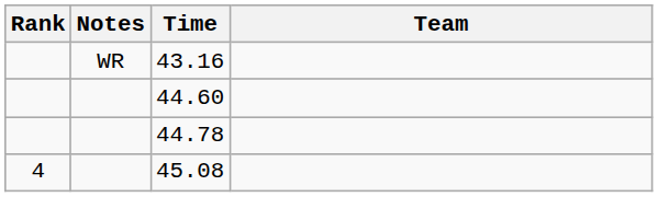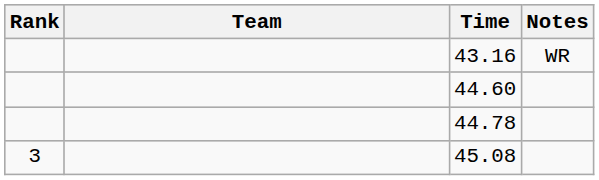 <table class="wikitable" style="text-align:center">
 <tr>
 <th>Rank</th>
+<th Style="width:18em">Team</th>
+<th>Time</th>
 <th>Notes</th>
-<th>Time</th>
-<th Style="width:18em">Team</th>
 </tr>
 <tr>
 <td></td>
+<td style="text-align:left"></td>
+<td>43.16</td>
 <td>WR</td>
-<td>43.16</td>
-<td style="text-align:left"></td>
 </tr>
 <tr>
 <td></td>
+<td style="text-align:left"></td>
+<td>44.60</td>
 <td></td>
-<td>44.60</td>
-<td style="text-align:left"></td>
 </tr>
 <tr>
 <td></td>
+<td style="text-align:left"></td>
+<td>44.78</td>
 <td></td>
-<td>44.78</td>
-<td style="text-align:left"></td>
 </tr>
 <tr>
-<td>4</td>
+<td>3</td>
+<td style="text-align:left"></td>
+<td>45.08</td>
 <td></td>
-<td>45.08</td>
-<td style="text-align:left"></td>
 </tr>
 </table>
